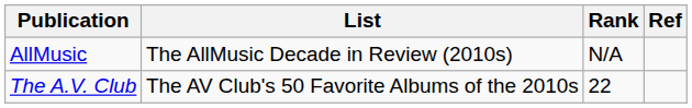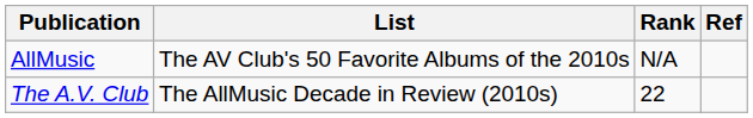 <table class="wikitable">
 <tr>
 <th>Publication</th>
 <th>List</th>
 <th>Rank</th>
 <th>Ref</th>
 </tr>
 <tr>
 <td><a href='#'>AllMusic</a></td>
-<td>The AllMusic Decade in Review (2010s)</td>
+<td>The AV Club's 50 Favorite Albums of the 2010s</td>
 <td>N/A</td>
 <td></td>
 </tr>
 <tr>
 <td><em><a href='#'>The A.V. Club</a></em></td>
-<td>The AV Club's 50 Favorite Albums of the 2010s</td>
+<td>The AllMusic Decade in Review (2010s)</td>
 <td>22</td>
 <td></td>
 </tr>
 </table>
